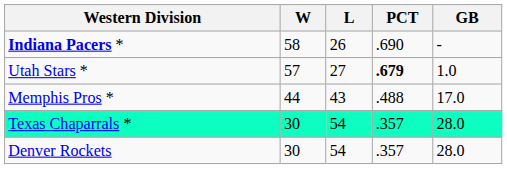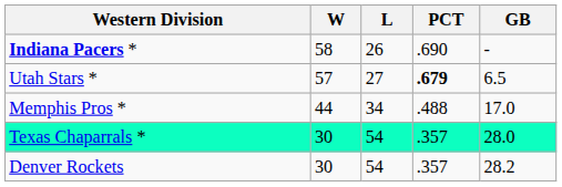 <table class="wikitable" style="font-size: 95%;" width="470">
 <tr>
 <th width="30%">Western Division</th>
 <th width="5%">W</th>
 <th width="5%">L</th>
 <th width="5%">PCT</th>
 <th width="7.5%">GB</th>
 </tr>
 <tr>
 <td align="left"><strong><a href='#'>Indiana Pacers</a></strong> *</td>
 <td>58</td>
 <td>26</td>
 <td>.690</td>
 <td>-</td>
 </tr>
 <tr>
 <td align="left"><a href='#'>Utah Stars</a> *</td>
 <td>57</td>
 <td>27</td>
 <td><strong>.679</strong></td>
-<td>1.0</td>
+<td>6.5</td>
 </tr>
 <tr>
 <td align="left"><a href='#'>Memphis Pros</a> *</td>
 <td>44</td>
-<td>43</td>
+<td>34</td>
 <td>.488</td>
 <td>17.0</td>
 </tr>
 <tr>
 </tr>
 <tr bgcolor=“ccffcc”>
 <td align="left"><a href='#'>Texas Chaparrals</a> *</td>
 <td>30</td>
 <td>54</td>
 <td>.357</td>
 <td>28.0</td>
 </tr>
 <tr>
 <td align="left"><a href='#'>Denver Rockets</a></td>
 <td>30</td>
 <td>54</td>
 <td>.357</td>
-<td>28.0</td>
+<td>28.2</td>
 </tr>
 </table>
